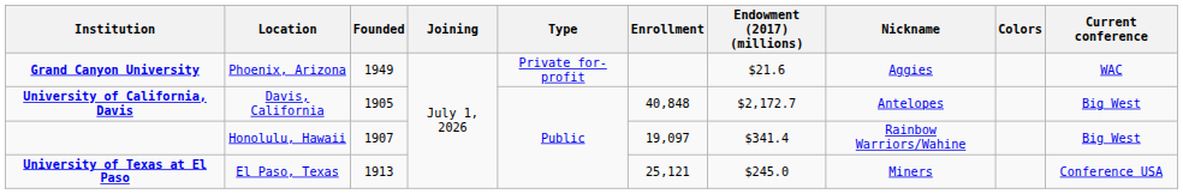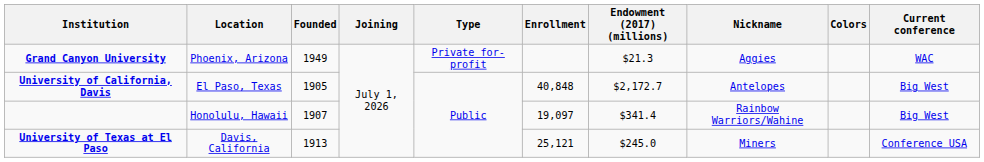 <table class="wikitable sortable" style="text-align:center">
 <tr>
 <th>Institution</th>
 <th>Location</th>
 <th>Founded</th>
 <th>Joining</th>
 <th>Type</th>
 <th>Enrollment</th>
 <th>Endowment (2017)<br>(millions)</th>
 <th>Nickname</th>
 <th class="unsortable">Colors</th>
 <th>Current conference</th>
 </tr>
 <tr>
 <td><strong><a href='#'>Grand Canyon University</a></strong></td>
 <td><a href='#'>Phoenix, Arizona</a></td>
 <td>1949</td>
 <td rowspan="4">July 1, 2026</td>
 <td><a href='#'>Private for-profit</a><br></td>
 <td></td>
-<td>$21.6</td>
+<td>$21.3</td>
 <td><a href='#'>Aggies</a></td>
 <td></td>
 <td><a href='#'>WAC</a></td>
 </tr>
 <tr>
 <td><strong><a href='#'>University of California, Davis</a></strong></td>
-<td><a href='#'>Davis, California</a></td>
+<td><a href='#'>El Paso, Texas</a></td>
 <td>1905</td>
 <td rowspan="3"><a href='#'>Public</a></td>
 <td>40,848</td>
 <td>$2,172.7</td>
 <td><a href='#'>Antelopes</a></td>
 <td></td>
 <td><a href='#'>Big West</a></td>
 </tr>
 <tr>
 <td></td>
 <td><a href='#'>Honolulu, Hawaii</a></td>
 <td>1907</td>
 <td>19,097</td>
 <td>$341.4</td>
 <td><a href='#'>Rainbow Warriors/Wahine</a></td>
 <td></td>
 <td><a href='#'>Big West</a></td>
 </tr>
 <tr>
 <td scope="row"><strong><a href='#'>University of Texas at El Paso</a></strong></td>
-<td><a href='#'>El Paso, Texas</a></td>
+<td><a href='#'>Davis, California</a></td>
 <td>1913</td>
 <td>25,121</td>
 <td>$245.0</td>
 <td><a href='#'>Miners</a></td>
 <td></td>
 <td><a href='#'>Conference USA</a></td>
 </tr>
 </table>
